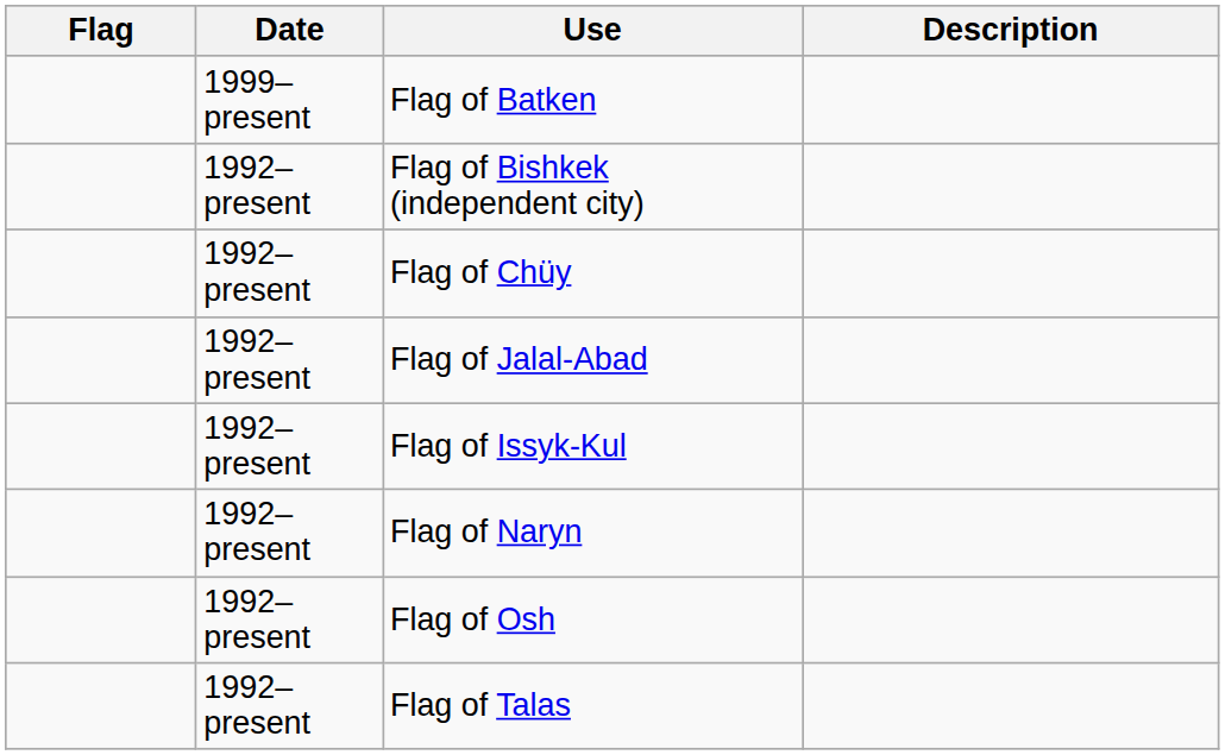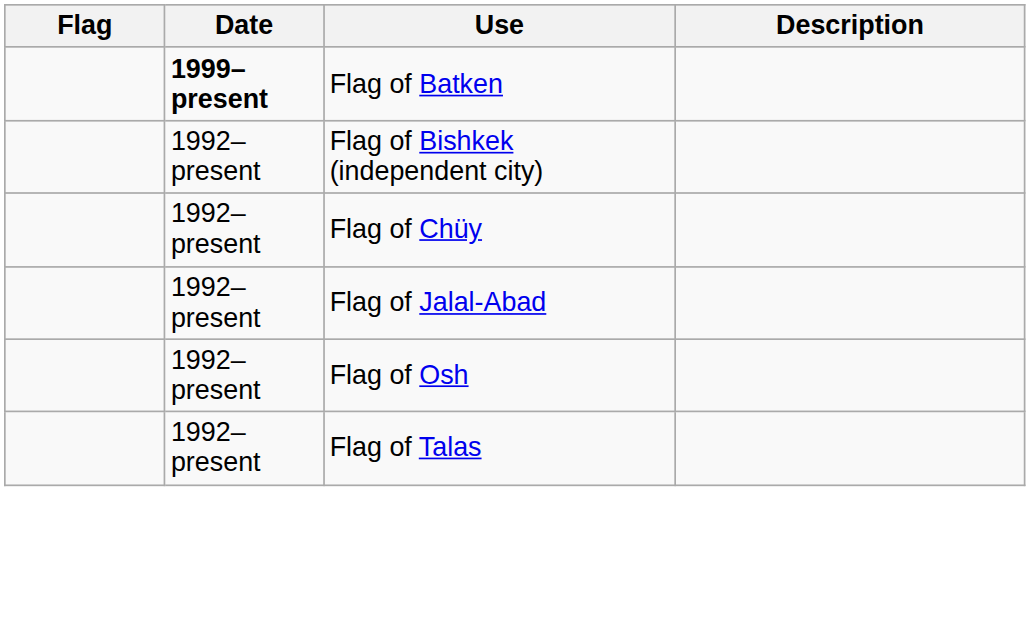 <table class="wikitable" style="background: #f9f9f9">
 <tr>
 <th width="112">Flag</th>
 <th width="100">Date</th>
 <th width="250">Use</th>
 <th width="250">Description</th>
 </tr>
 <tr>
 <td></td>
-<td>1999–present</td>
+<td><strong>1999–present</strong></td>
 <td>Flag of <a href='#'>Batken</a></td>
 <td></td>
 </tr>
 <tr>
 <td></td>
 <td>1992–present</td>
 <td>Flag of <a href='#'>Bishkek</a> (independent city)</td>
 <td></td>
 </tr>
 <tr>
 <td></td>
 <td>1992–present</td>
 <td>Flag of <a href='#'>Chüy</a></td>
 <td></td>
 </tr>
 <tr>
 <td></td>
 <td>1992–present</td>
 <td>Flag of <a href='#'>Jalal-Abad</a></td>
 <td></td>
 </tr>
 <tr>
 <td></td>
 <td>1992–present</td>
-<td>Flag of <a href='#'>Issyk-Kul</a></td>
-<td></td>
-</tr>
-<tr>
-<td></td>
-<td>1992–present</td>
-<td>Flag of <a href='#'>Naryn</a></td>
-<td></td>
-</tr>
-<tr>
-<td></td>
-<td>1992–present</td>
 <td>Flag of <a href='#'>Osh</a></td>
 <td></td>
 </tr>
 <tr>
 <td></td>
 <td>1992–present</td>
 <td>Flag of <a href='#'>Talas</a></td>
 <td></td>
 </tr>
 </table>
